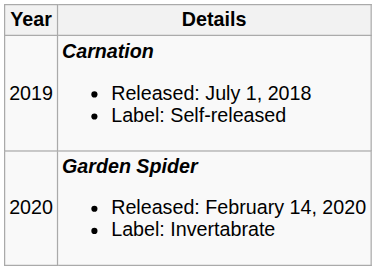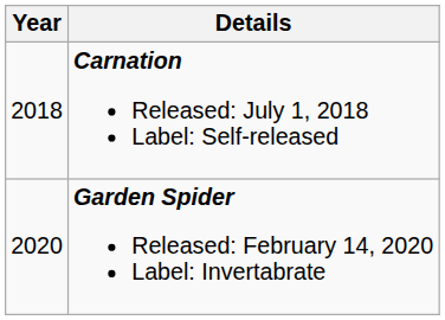 <table class="wikitable">
 <tr>
 <th>Year</th>
 <th>Details</th>
 </tr>
 <tr>
-<td>2019</td>
+<td>2018</td>
 <td><strong><em>Carnation</em></strong><br><ul><li>Released: July 1, 2018</li><li>Label: Self-released</li></ul></td>
 </tr>
 <tr>
 <td>2020</td>
 <td><strong><em>Garden Spider</em></strong><br><ul><li>Released: February 14, 2020</li><li>Label: Invertabrate</li></ul></td>
 </tr>
 </table>
